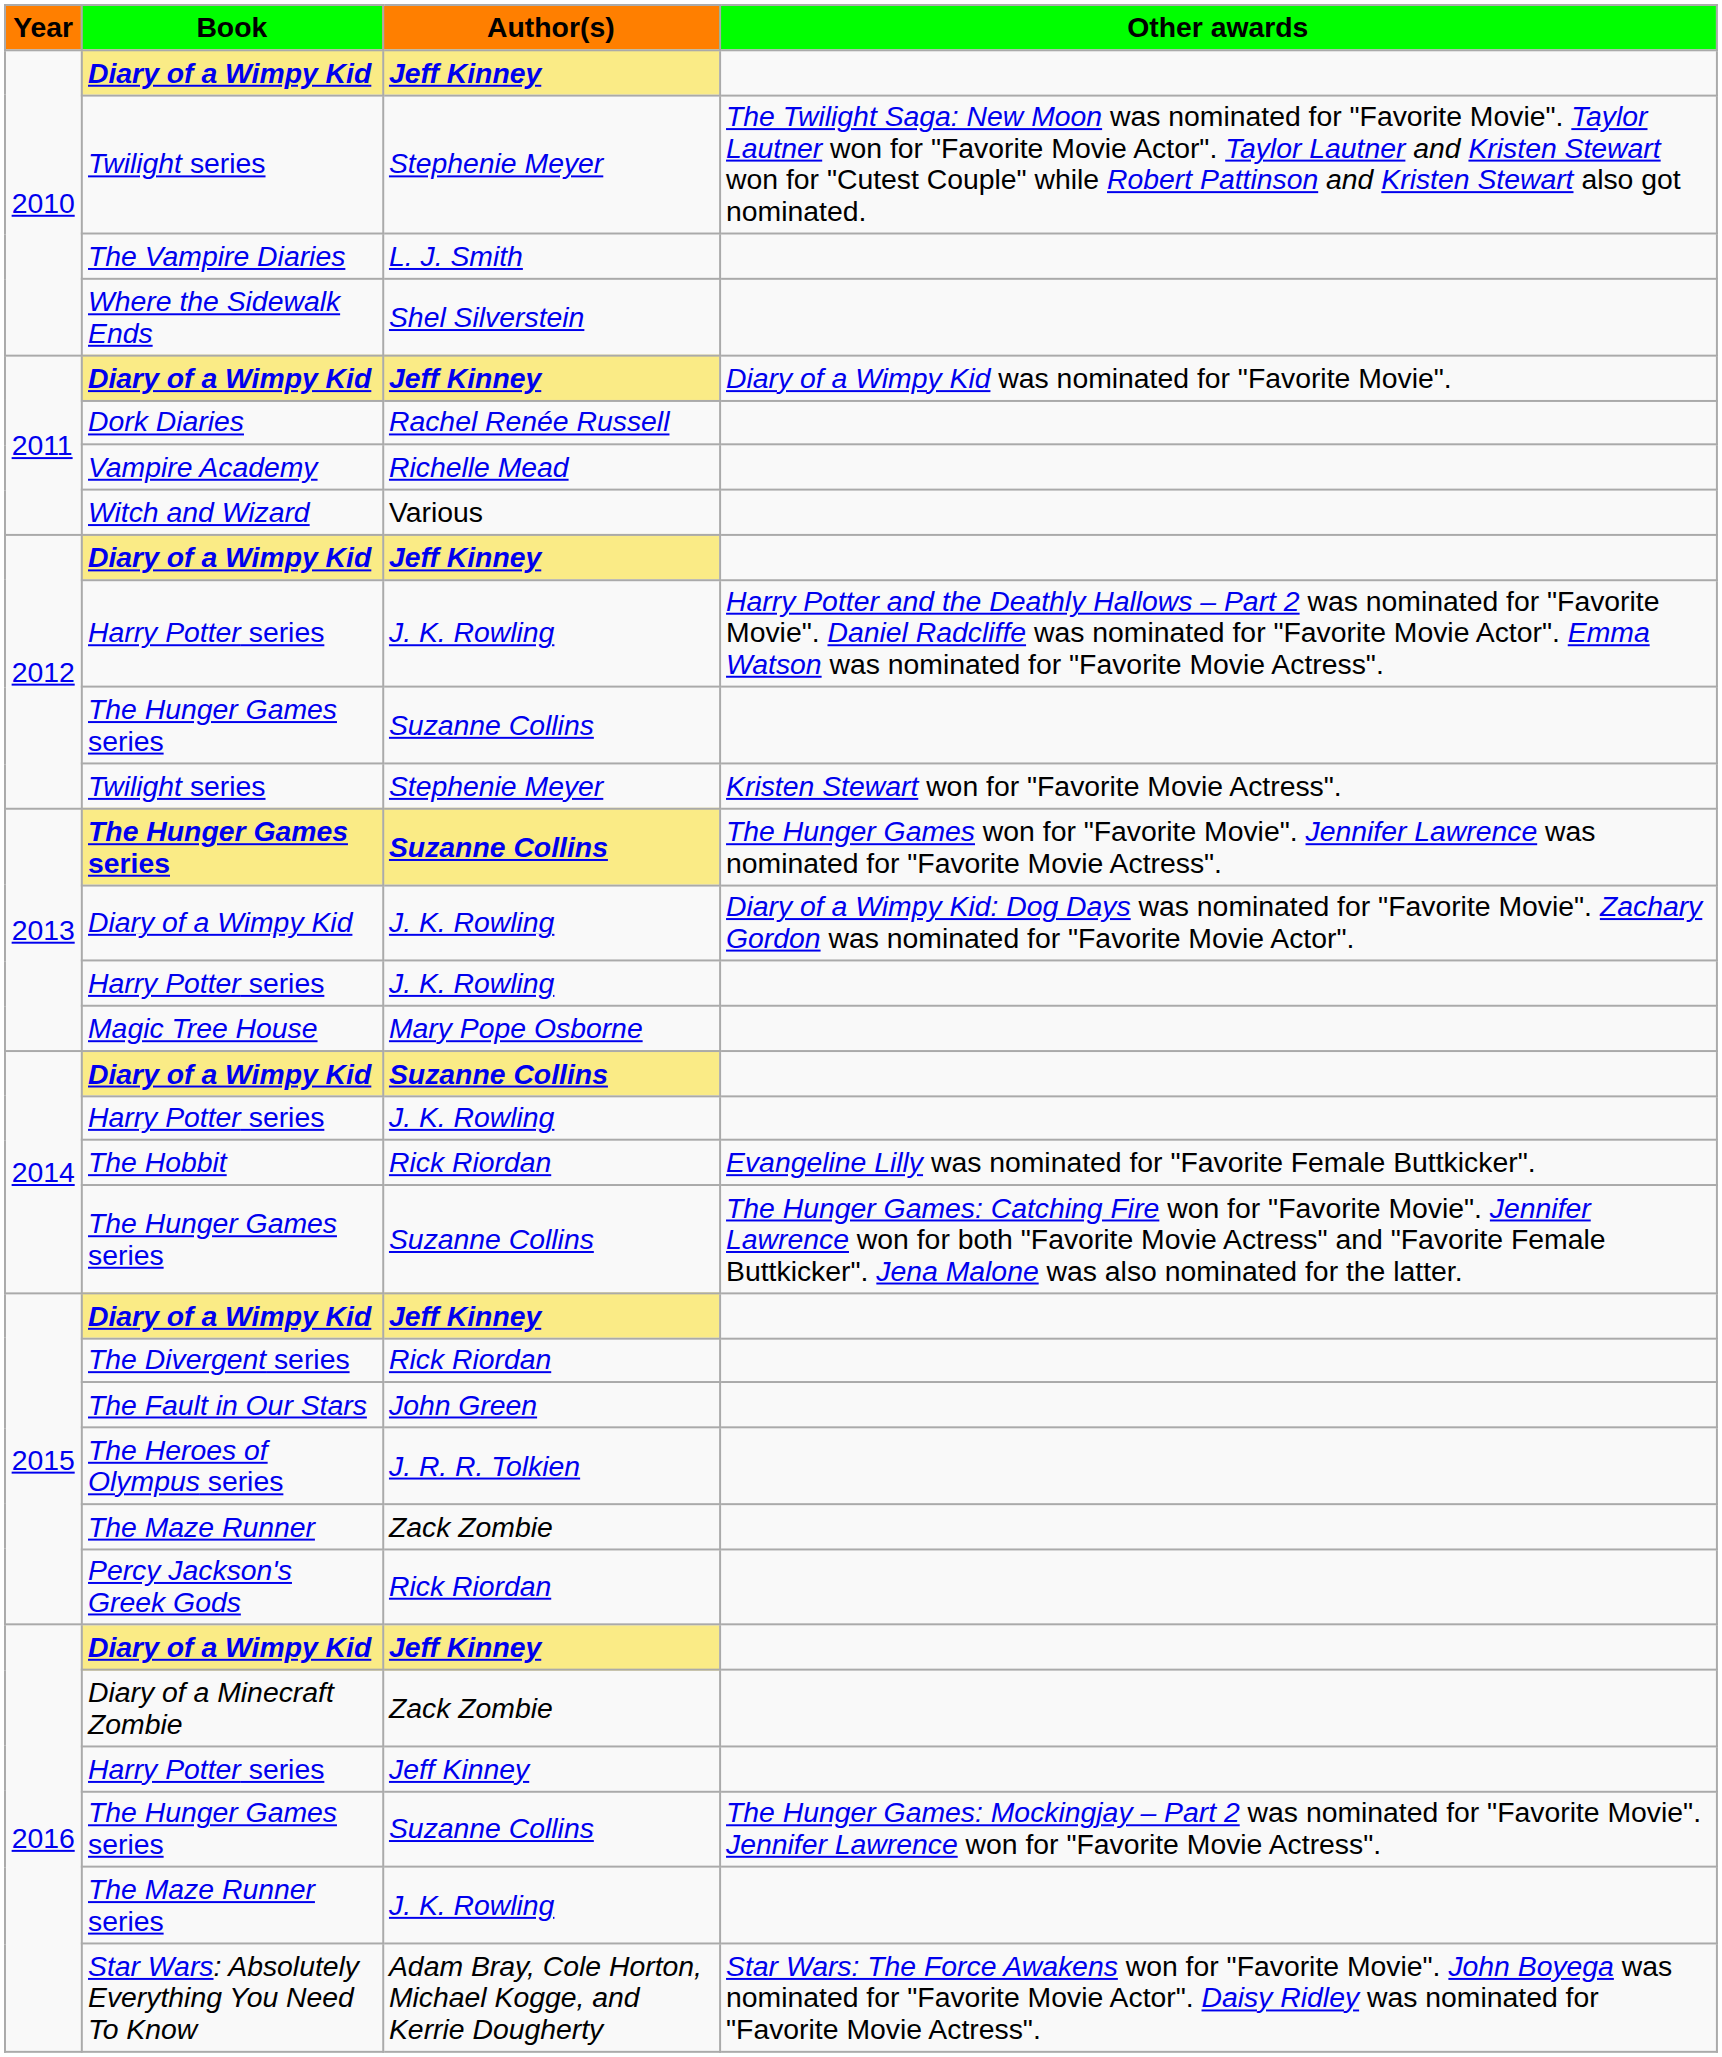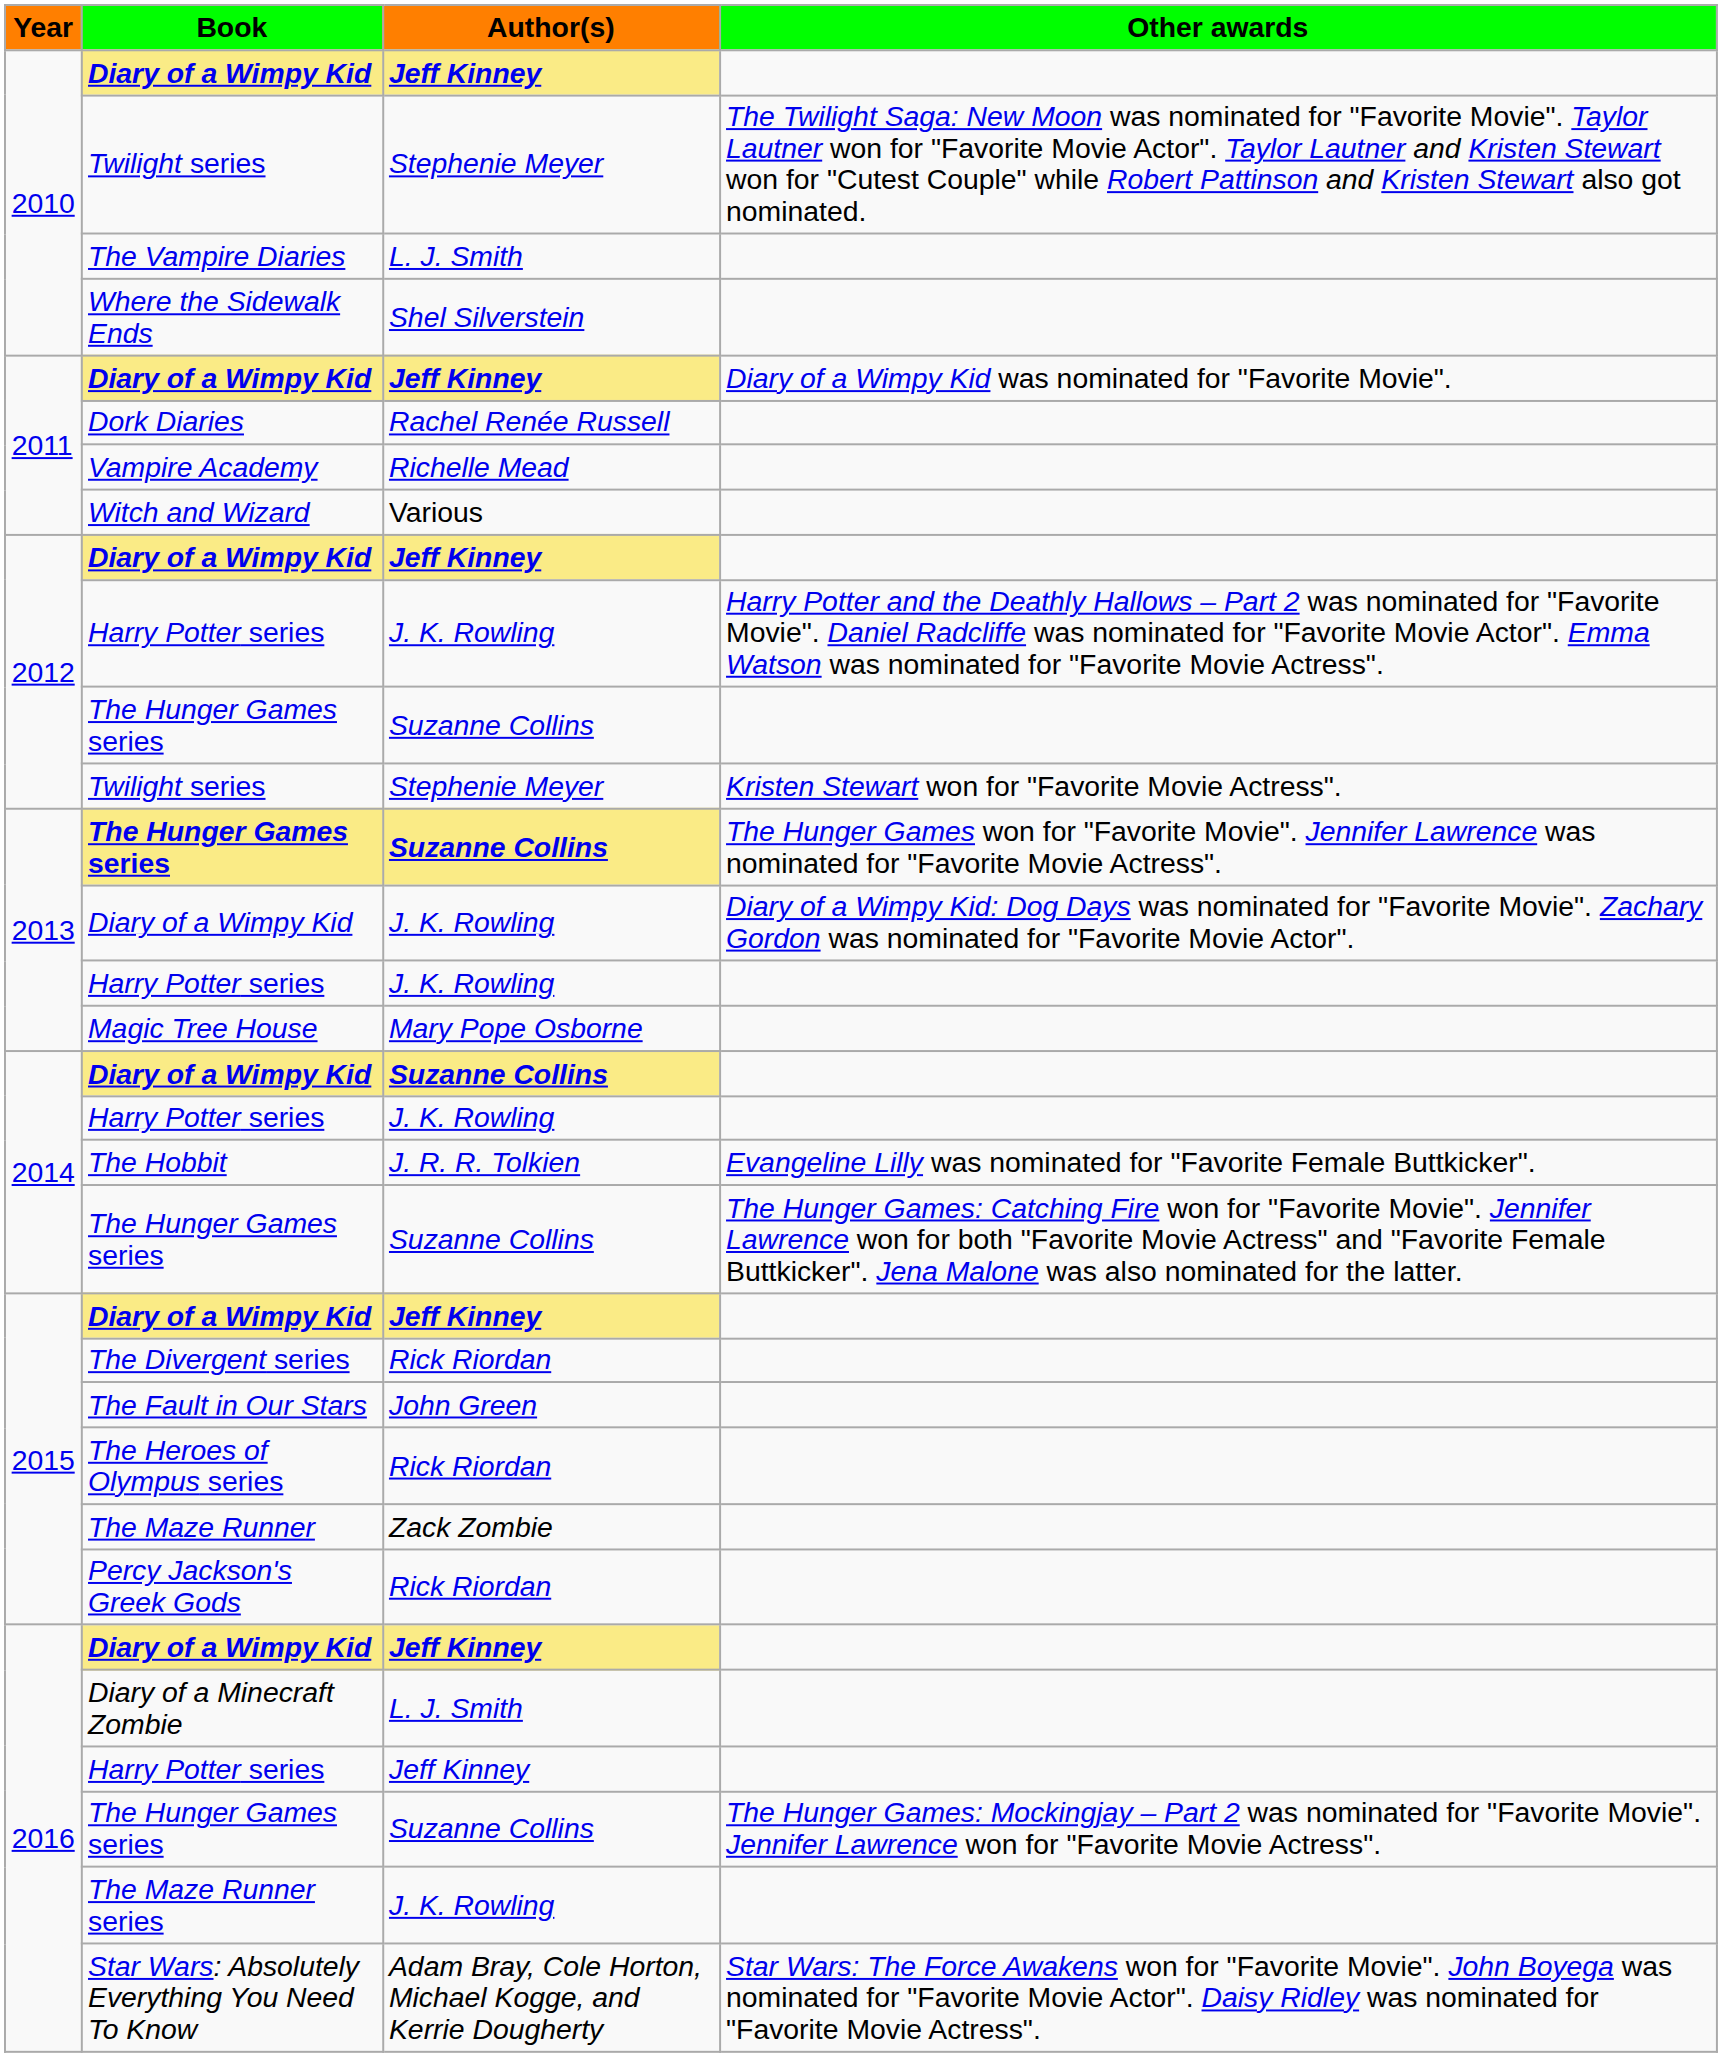 <table class="wikitable" style="font-size:90%;">
 <tr>
 <th style="background:#FF7F00;">Year</th>
 <th style="background:#00FF00;">Book</th>
 <th style="background:#FF7F00;">Author(s)</th>
 <th style="background:#00FF00;">Other awards</th>
 </tr>
 <tr>
 <td rowspan="4"><a href='#'>2010</a></td>
 <td style="background:#FAEB86;"><strong><em><a href='#'>Diary of a Wimpy Kid</a></em></strong> </td>
 <td style="background:#FAEB86;"><strong><em><a href='#'>Jeff Kinney</a></em></strong></td>
 <td></td>
 </tr>
 <tr>
 <td><a href='#'><em>Twilight</em> series</a></td>
 <td><em><a href='#'>Stephenie Meyer</a></em></td>
 <td><em><a href='#'>The Twilight Saga: New Moon</a></em> was nominated for "Favorite Movie". <em><a href='#'>Taylor Lautner</a></em> won for "Favorite Movie Actor". <em><a href='#'>Taylor Lautner</a> and <a href='#'>Kristen Stewart</a></em> won for "Cutest Couple" while <em><a href='#'>Robert Pattinson</a> and <a href='#'>Kristen Stewart</a></em> also got nominated.</td>
 </tr>
 <tr>
 <td><em><a href='#'>The Vampire Diaries</a></em></td>
 <td><em><a href='#'>L. J. Smith</a></em></td>
 <td></td>
 </tr>
 <tr>
 <td><em><a href='#'>Where the Sidewalk Ends</a></em></td>
 <td><em><a href='#'>Shel Silverstein</a></em></td>
 <td></td>
 </tr>
 <tr>
 <td rowspan="4"><a href='#'>2011</a></td>
 <td style="background:#FAEB86;"><strong><em><a href='#'>Diary of a Wimpy Kid</a></em></strong> </td>
 <td style="background:#FAEB86;"><strong><em><a href='#'>Jeff Kinney</a></em></strong></td>
 <td><em><a href='#'>Diary of a Wimpy Kid</a></em> was nominated for "Favorite Movie".</td>
 </tr>
 <tr>
 <td><em><a href='#'>Dork Diaries</a></em></td>
 <td><em><a href='#'>Rachel Renée Russell</a></em></td>
 <td></td>
 </tr>
 <tr>
 <td><em><a href='#'>Vampire Academy</a></em></td>
 <td><em><a href='#'>Richelle Mead</a></em></td>
 <td></td>
 </tr>
 <tr>
 <td><em><a href='#'>Witch and Wizard</a></em></td>
 <td>Various</td>
 <td></td>
 </tr>
 <tr>
 <td rowspan="4"><a href='#'>2012</a></td>
 <td style="background:#FAEB86;"><strong><em><a href='#'>Diary of a Wimpy Kid</a></em></strong> </td>
 <td style="background:#FAEB86;"><strong><em><a href='#'>Jeff Kinney</a></em></strong></td>
 <td></td>
 </tr>
 <tr>
 <td><a href='#'><em>Harry Potter</em> series</a></td>
 <td><em><a href='#'>J. K. Rowling</a></em></td>
 <td><em><a href='#'>Harry Potter and the Deathly Hallows – Part 2</a></em> was nominated for "Favorite Movie". <em><a href='#'>Daniel Radcliffe</a></em> was nominated for "Favorite Movie Actor". <em><a href='#'>Emma Watson</a></em> was nominated for "Favorite Movie Actress".</td>
 </tr>
 <tr>
 <td><a href='#'><em>The Hunger Games</em> series</a></td>
 <td><em><a href='#'>Suzanne Collins</a></em></td>
 <td></td>
 </tr>
 <tr>
 <td><a href='#'><em>Twilight</em> series</a></td>
 <td><em><a href='#'>Stephenie Meyer</a></em></td>
 <td><em><a href='#'>Kristen Stewart</a></em> won for "Favorite Movie Actress".</td>
 </tr>
 <tr>
 <td rowspan="4"><a href='#'>2013</a></td>
 <td style="background:#FAEB86;"><strong><a href='#'><em>The Hunger Games</em> series</a></strong> </td>
 <td style="background:#FAEB86;"><strong><em><a href='#'>Suzanne Collins</a></em></strong></td>
 <td><em><a href='#'>The Hunger Games</a></em> won for "Favorite Movie". <em><a href='#'>Jennifer Lawrence</a></em> was nominated for "Favorite Movie Actress".</td>
 </tr>
 <tr>
 <td><em><a href='#'>Diary of a Wimpy Kid</a></em></td>
 <td><em><a href='#'>J. K. Rowling</a></em></td>
 <td><em><a href='#'>Diary of a Wimpy Kid: Dog Days</a></em> was nominated for "Favorite Movie". <em><a href='#'>Zachary Gordon</a></em> was nominated for "Favorite Movie Actor".</td>
 </tr>
 <tr>
 <td><a href='#'><em>Harry Potter</em> series</a></td>
 <td><em><a href='#'>J. K. Rowling</a></em></td>
 <td></td>
 </tr>
 <tr>
 <td><em><a href='#'>Magic Tree House</a></em></td>
 <td><em><a href='#'>Mary Pope Osborne</a></em></td>
 <td></td>
 </tr>
 <tr>
 <td rowspan="4"><a href='#'>2014</a></td>
 <td style="background:#FAEB86;"><strong><em><a href='#'>Diary of a Wimpy Kid</a></em></strong> </td>
 <td style="background:#FAEB86;"><strong><em><a href='#'>Suzanne Collins</a></em></strong></td>
 <td></td>
 </tr>
 <tr>
 <td><a href='#'><em>Harry Potter</em> series</a></td>
 <td><em><a href='#'>J. K. Rowling</a></em></td>
 <td></td>
 </tr>
 <tr>
 <td><em><a href='#'>The Hobbit</a></em></td>
-<td><em><a href='#'>Rick Riordan</a></em></td>
+<td><em><a href='#'>J. R. R. Tolkien</a></em></td>
 <td><em><a href='#'>Evangeline Lilly</a></em> was nominated for "Favorite Female Buttkicker".</td>
 </tr>
 <tr>
 <td><a href='#'><em>The Hunger Games</em> series</a></td>
 <td><em><a href='#'>Suzanne Collins</a></em></td>
 <td><em><a href='#'>The Hunger Games: Catching Fire</a></em> won for "Favorite Movie". <em><a href='#'>Jennifer Lawrence</a></em> won for both "Favorite Movie Actress" and "Favorite Female Buttkicker". <em><a href='#'>Jena Malone</a></em> was also nominated for the latter.</td>
 </tr>
 <tr>
 <td rowspan="6"><a href='#'>2015</a></td>
 <td style="background:#FAEB86;"><strong><em><a href='#'>Diary of a Wimpy Kid</a></em></strong> </td>
 <td style="background:#FAEB86;"><strong><em><a href='#'>Jeff Kinney</a></em></strong></td>
 <td></td>
 </tr>
 <tr>
 <td><a href='#'><em>The Divergent</em> series</a></td>
 <td><em><a href='#'>Rick Riordan</a></em></td>
 <td></td>
 </tr>
 <tr>
 <td><em><a href='#'>The Fault in Our Stars</a></em></td>
 <td><em><a href='#'>John Green</a></em></td>
 <td></td>
 </tr>
 <tr>
 <td><a href='#'><em>The Heroes of Olympus</em> series</a></td>
-<td><em><a href='#'>J. R. R. Tolkien</a></em></td>
+<td><em><a href='#'>Rick Riordan</a></em></td>
 <td></td>
 </tr>
 <tr>
 <td><em><a href='#'>The Maze Runner</a></em></td>
 <td><em>Zack Zombie</em></td>
 <td></td>
 </tr>
 <tr>
 <td><em><a href='#'>Percy Jackson's Greek Gods</a></em></td>
 <td><em><a href='#'>Rick Riordan</a></em></td>
 <td></td>
 </tr>
 <tr>
 <td rowspan="6"><a href='#'>2016</a></td>
 <td style="background:#FAEB86;"><strong><em><a href='#'>Diary of a Wimpy Kid</a></em></strong> </td>
 <td style="background:#FAEB86;"><strong><em><a href='#'>Jeff Kinney</a></em></strong></td>
 <td></td>
 </tr>
 <tr>
 <td><em>Diary of a Minecraft Zombie</em></td>
-<td><em>Zack Zombie</em></td>
+<td><em><a href='#'>L. J. Smith</a></em></td>
 <td></td>
 </tr>
 <tr>
 <td><a href='#'><em>Harry Potter</em> series</a></td>
 <td><em><a href='#'>Jeff Kinney</a></em></td>
 <td></td>
 </tr>
 <tr>
 <td><a href='#'><em>The Hunger Games</em> series</a></td>
 <td><em><a href='#'>Suzanne Collins</a></em></td>
 <td><em><a href='#'>The Hunger Games: Mockingjay&nbsp;– Part 2</a></em> was nominated for "Favorite Movie". <em><a href='#'>Jennifer Lawrence</a></em> won for "Favorite Movie Actress".</td>
 </tr>
 <tr>
 <td><a href='#'><em>The Maze Runner</em> series</a></td>
 <td><em><a href='#'>J. K. Rowling</a></em></td>
 <td></td>
 </tr>
 <tr>
 <td><em><a href='#'>Star Wars</a>: Absolutely Everything You Need To Know</em></td>
 <td><em>Adam Bray, Cole Horton, Michael Kogge, and Kerrie Dougherty</em></td>
 <td><em><a href='#'>Star Wars: The Force Awakens</a></em> won for "Favorite Movie". <em><a href='#'>John Boyega</a></em> was nominated for "Favorite Movie Actor". <em><a href='#'>Daisy Ridley</a></em> was nominated for "Favorite Movie Actress".</td>
 </tr>
 </table>
